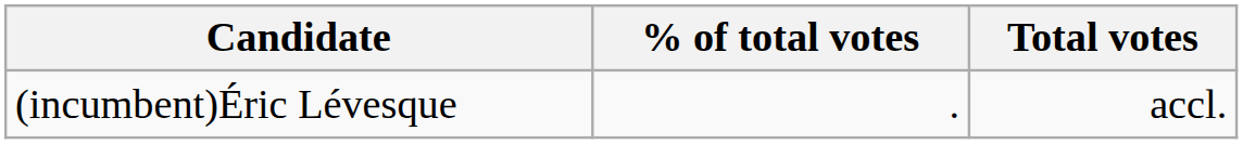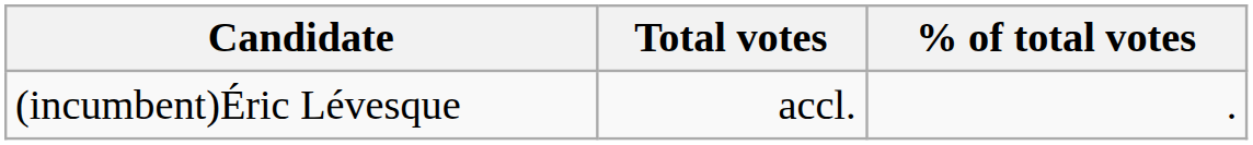 <table style="width:475px;" class="wikitable">
 <tr bgcolor="#EEEEEE">
 <th align="left">Candidate</th>
+<th align="right">Total votes</th>
 <th align="right">% of total votes</th>
-<th align="right">Total votes</th>
 </tr>
 <tr>
 <td align="left">(incumbent)Éric Lévesque</td>
+<td align="right">accl.</td>
 <td align="right">.</td>
-<td align="right">accl.</td>
 </tr>
 </table>
